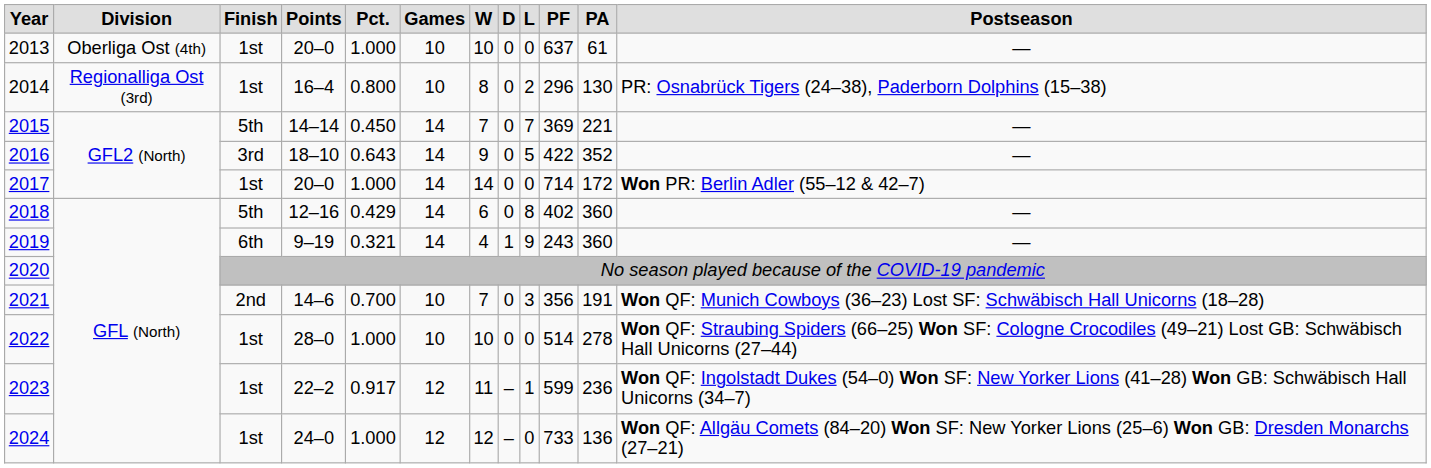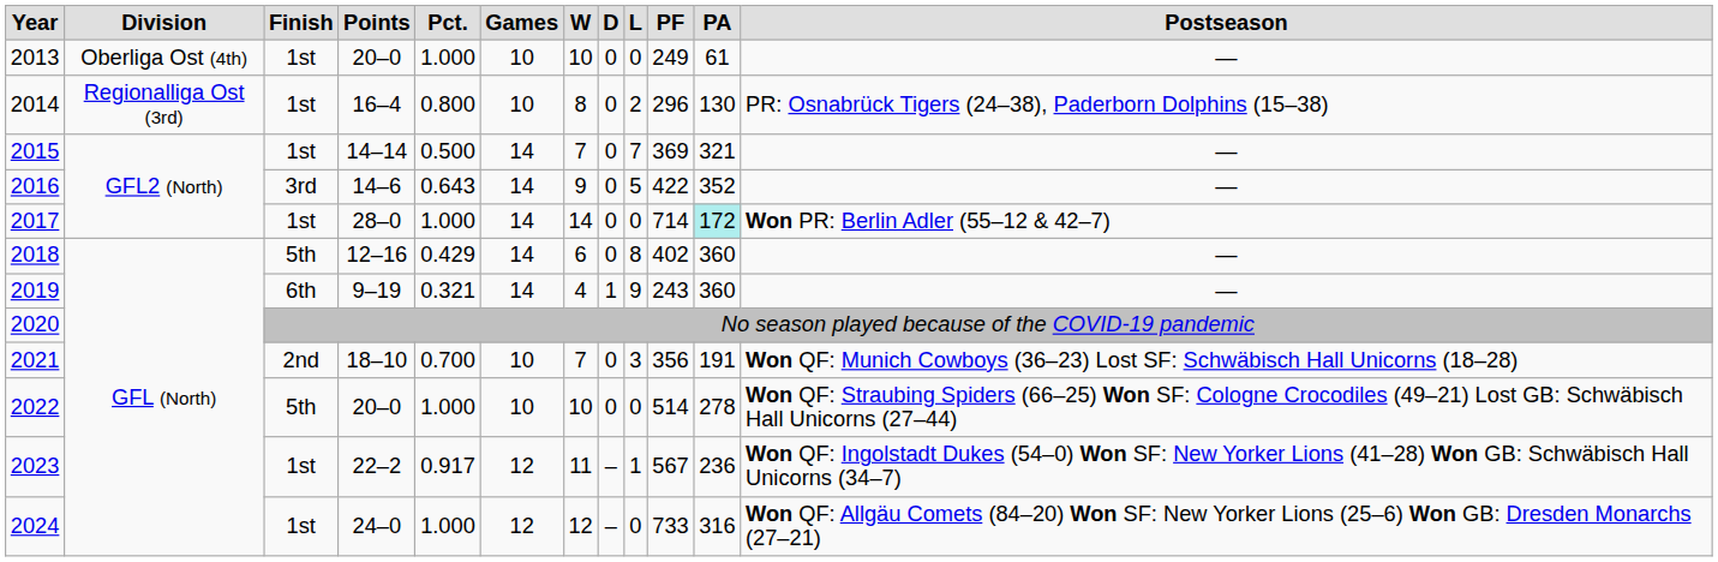 <table class="wikitable" style="text-align:center">
 <tr style="background:#DFDFDF; font-weight:bold">
 <td>Year</td>
 <td>Division</td>
 <td>Finish</td>
 <td>Points</td>
 <td>Pct.</td>
 <td>Games</td>
 <td>W</td>
 <td>D</td>
 <td>L</td>
 <td>PF</td>
 <td>PA</td>
 <td>Postseason</td>
 </tr>
 <tr>
 <td>2013</td>
 <td>Oberliga Ost <small>(4th)</small></td>
 <td>1st</td>
 <td>20–0</td>
 <td>1.000</td>
 <td>10</td>
 <td>10</td>
 <td>0</td>
 <td>0</td>
-<td>637</td>
+<td>249</td>
 <td>61</td>
 <td>—</td>
 </tr>
 <tr>
 <td>2014</td>
 <td><a href='#'>Regionalliga Ost</a> <small>(3rd)</small></td>
 <td>1st</td>
 <td>16–4</td>
 <td>0.800</td>
 <td>10</td>
 <td>8</td>
 <td>0</td>
 <td>2</td>
 <td>296</td>
 <td>130</td>
 <td style="text-align:left">PR: <a href='#'>Osnabrück Tigers</a> (24–38), <a href='#'>Paderborn Dolphins</a> (15–38)</td>
 </tr>
 <tr>
 <td><a href='#'>2015</a></td>
 <td rowspan=3><a href='#'>GFL2</a> <small>(North)</small></td>
-<td>5th</td>
+<td>1st</td>
 <td>14–14</td>
-<td>0.450</td>
+<td>0.500</td>
 <td>14</td>
 <td>7</td>
 <td>0</td>
 <td>7</td>
 <td>369</td>
-<td>221</td>
+<td>321</td>
 <td>—</td>
 </tr>
 <tr>
 <td><a href='#'>2016</a></td>
 <td>3rd</td>
-<td>18–10</td>
+<td>14–6</td>
 <td>0.643</td>
 <td>14</td>
 <td>9</td>
 <td>0</td>
 <td>5</td>
 <td>422</td>
 <td>352</td>
 <td>—</td>
 </tr>
 <tr>
 <td><a href='#'>2017</a></td>
 <td>1st</td>
-<td>20–0</td>
+<td>28–0</td>
 <td>1.000</td>
 <td>14</td>
 <td>14</td>
 <td>0</td>
 <td>0</td>
 <td>714</td>
-<td>172</td>
+<td style="background: paleturquoise;">172</td>
 <td style="text-align:left"><strong>Won</strong> PR: <a href='#'>Berlin Adler</a> (55–12 & 42–7)</td>
 </tr>
 <tr>
 <td><a href='#'>2018</a></td>
 <td rowspan=7><a href='#'>GFL</a> <small>(North)</small></td>
 <td>5th</td>
 <td>12–16</td>
 <td>0.429</td>
 <td>14</td>
 <td>6</td>
 <td>0</td>
 <td>8</td>
 <td>402</td>
 <td>360</td>
 <td>—</td>
 </tr>
 <tr>
 <td><a href='#'>2019</a></td>
 <td>6th</td>
 <td>9–19</td>
 <td>0.321</td>
 <td>14</td>
 <td>4</td>
 <td>1</td>
 <td>9</td>
 <td>243</td>
 <td>360</td>
 <td>—</td>
 </tr>
 <tr>
 <td><a href='#'>2020</a></td>
 <td colspan="10" style="background:#C0C0C0"><em>No season played because of the <a href='#'>COVID-19 pandemic</a></em></td>
 </tr>
 <tr>
 <td><a href='#'>2021</a></td>
 <td>2nd</td>
-<td>14–6</td>
+<td>18–10</td>
 <td>0.700</td>
 <td>10</td>
 <td>7</td>
 <td>0</td>
 <td>3</td>
 <td>356</td>
 <td>191</td>
 <td style="text-align:left"><strong>Won</strong> QF: <a href='#'>Munich Cowboys</a> (36–23)  Lost SF: <a href='#'>Schwäbisch Hall Unicorns</a> (18–28)</td>
 </tr>
 <tr>
 <td><a href='#'>2022</a></td>
-<td>1st</td>
-<td>28–0</td>
+<td>5th</td>
+<td>20–0</td>
 <td>1.000</td>
 <td>10</td>
 <td>10</td>
 <td>0</td>
 <td>0</td>
 <td>514</td>
 <td>278</td>
 <td style="text-align:left"><strong>Won</strong> QF: <a href='#'>Straubing Spiders</a> (66–25)  <strong>Won</strong> SF: <a href='#'>Cologne Crocodiles</a> (49–21)  Lost GB: Schwäbisch Hall Unicorns (27–44)</td>
 </tr>
 <tr>
 <td><a href='#'>2023</a></td>
 <td>1st</td>
 <td>22–2</td>
 <td>0.917</td>
 <td>12</td>
 <td>11</td>
 <td>–</td>
 <td>1</td>
-<td>599</td>
+<td>567</td>
 <td>236</td>
 <td style="text-align:left"><strong>Won</strong> QF: <a href='#'>Ingolstadt Dukes</a> (54–0)  <strong>Won</strong> SF: <a href='#'>New Yorker Lions</a> (41–28)  <strong>Won</strong> GB: Schwäbisch Hall Unicorns (34–7)</td>
 </tr>
 <tr>
 <td><a href='#'>2024</a></td>
 <td>1st</td>
 <td>24–0</td>
 <td>1.000</td>
 <td>12</td>
 <td>12</td>
 <td>–</td>
 <td>0</td>
 <td>733</td>
-<td>136</td>
+<td>316</td>
 <td style="text-align:left"><strong>Won</strong> QF: <a href='#'>Allgäu Comets</a> (84–20)  <strong>Won</strong> SF: New Yorker Lions (25–6)  <strong>Won</strong> GB: <a href='#'>Dresden Monarchs</a> (27–21)</td>
 </tr>
 </table>
